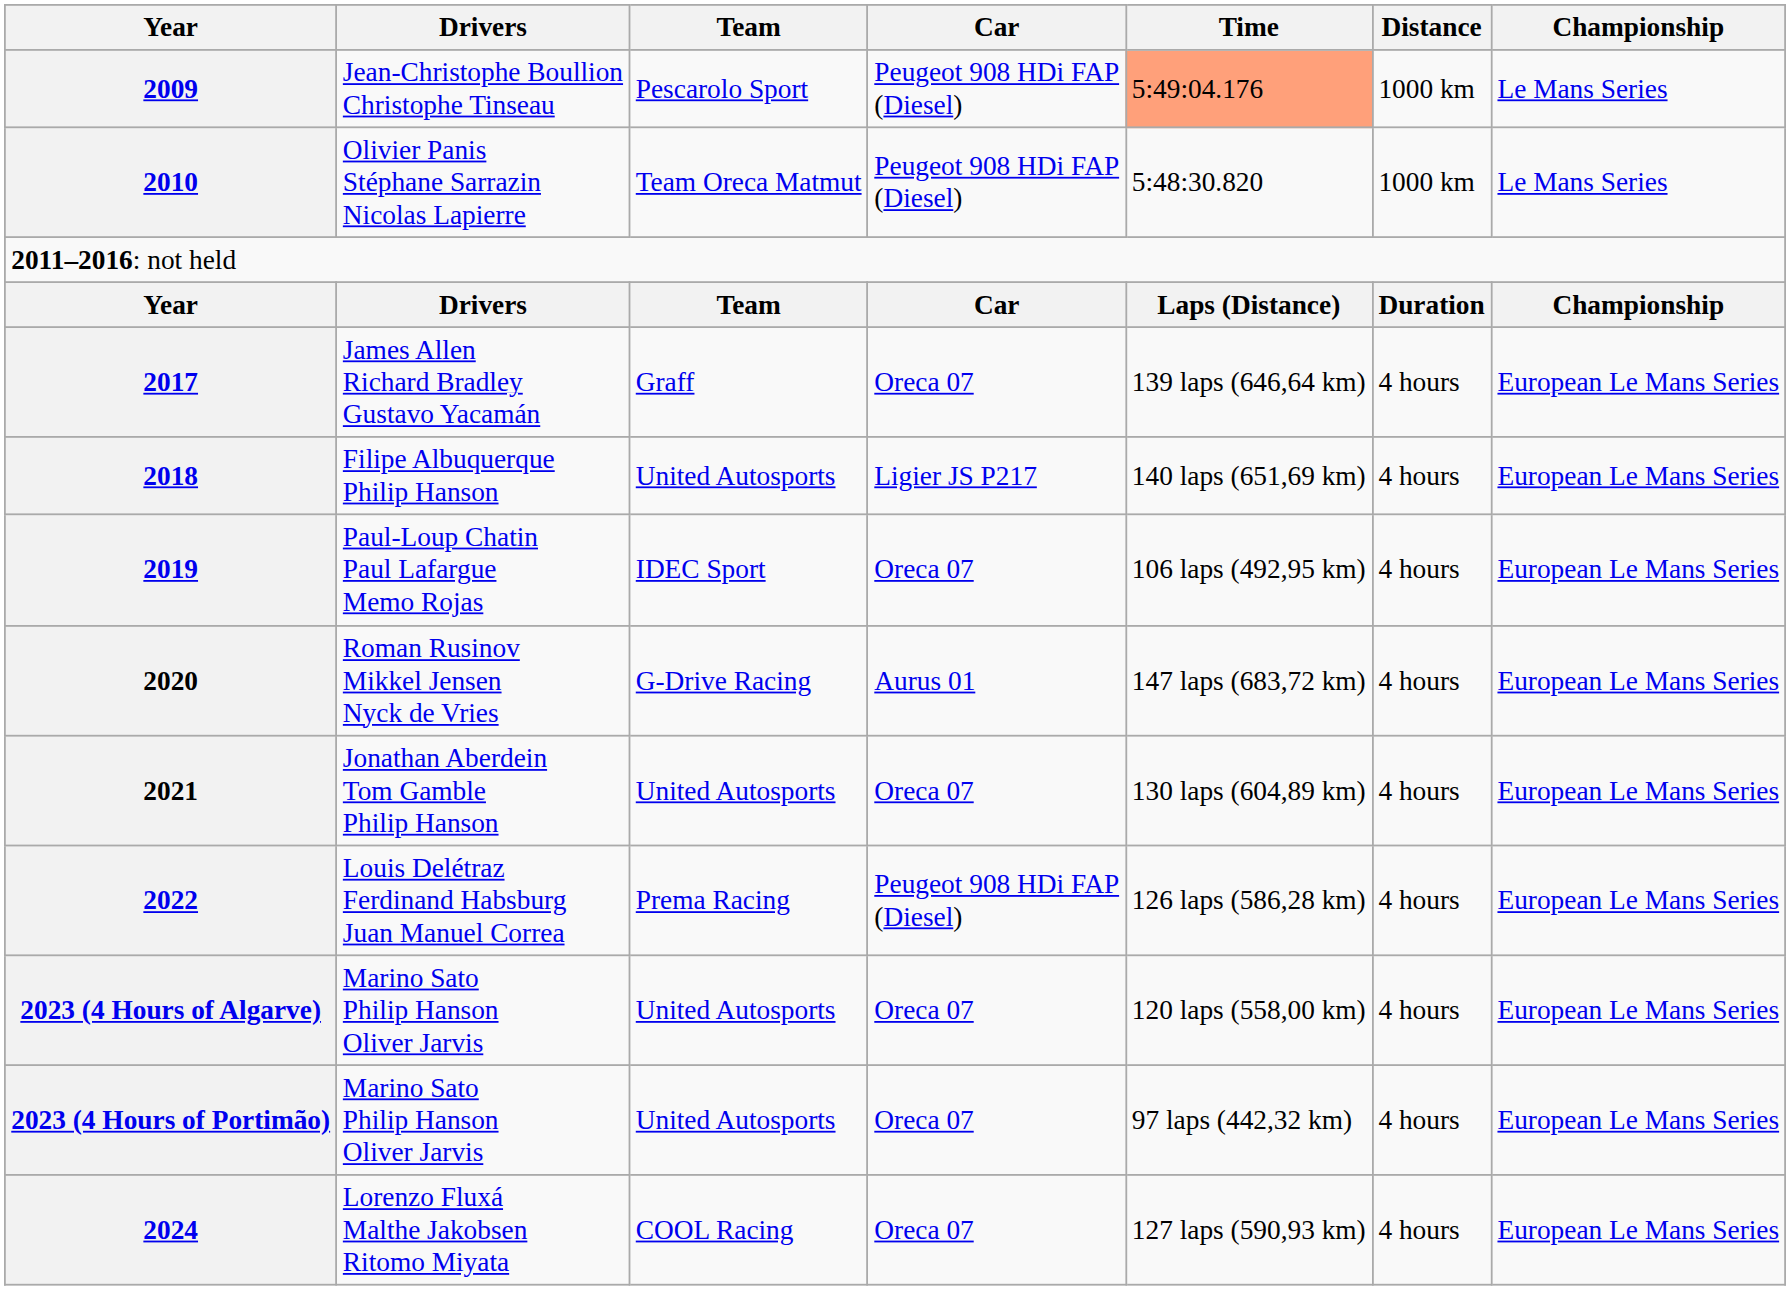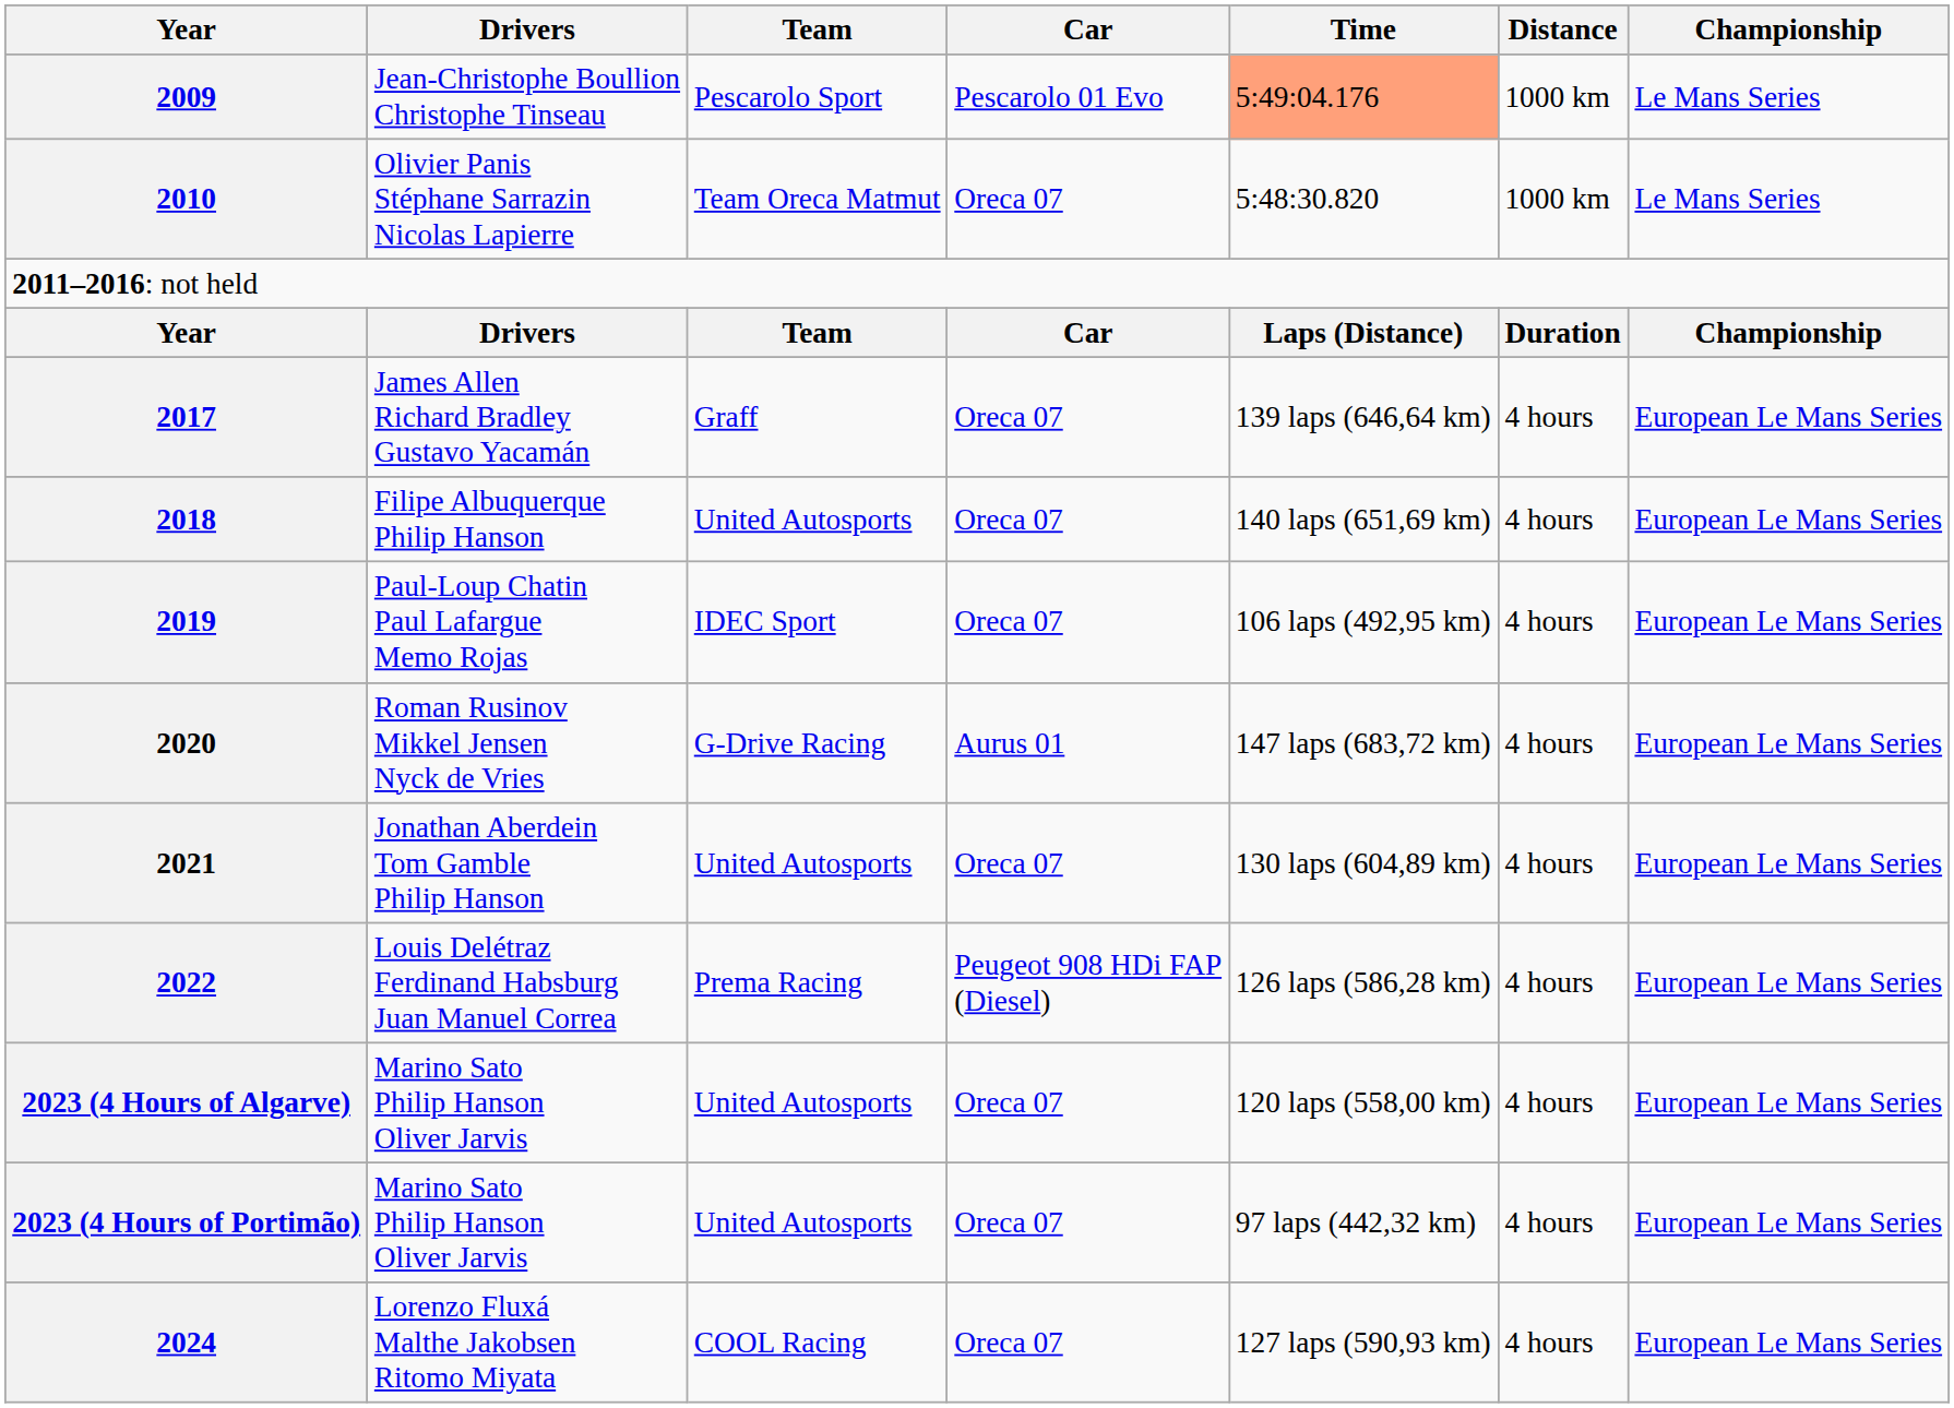 <table class="wikitable" style="font-size: 95%;">
 <tr>
 <th>Year</th>
 <th>Drivers</th>
 <th>Team</th>
 <th>Car</th>
 <th>Time</th>
 <th>Distance</th>
 <th>Championship</th>
 </tr>
 <tr>
 <th><a href='#'>2009</a></th>
 <td> <a href='#'>Jean-Christophe Boullion</a><br> <a href='#'>Christophe Tinseau</a></td>
 <td> <a href='#'>Pescarolo Sport</a></td>
-<td><a href='#'>Peugeot 908 HDi FAP</a><br>(<a href='#'>Diesel</a>)</td>
+<td><a href='#'>Pescarolo 01 Evo</a></td>
 <td style="background: lightsalmon;">5:49:04.176</td>
 <td>1000 km</td>
 <td><a href='#'>Le Mans Series</a></td>
 </tr>
 <tr>
 <th><a href='#'>2010</a></th>
 <td> <a href='#'>Olivier Panis</a><br> <a href='#'>Stéphane Sarrazin</a><br> <a href='#'>Nicolas Lapierre</a></td>
 <td> <a href='#'>Team Oreca Matmut</a></td>
-<td><a href='#'>Peugeot 908 HDi FAP</a><br>(<a href='#'>Diesel</a>)</td>
+<td><a href='#'>Oreca 07</a></td>
 <td>5:48:30.820</td>
 <td>1000 km</td>
 <td><a href='#'>Le Mans Series</a></td>
 </tr>
 <tr>
 <td colspan=7><strong>2011–2016</strong>: not held</td>
 </tr>
 <tr>
 <th>Year</th>
 <th>Drivers</th>
 <th>Team</th>
 <th>Car</th>
 <th>Laps (Distance)</th>
 <th>Duration</th>
 <th>Championship</th>
 </tr>
 <tr>
 <th><a href='#'>2017</a></th>
 <td> <a href='#'>James Allen</a><br> <a href='#'>Richard Bradley</a><br> <a href='#'>Gustavo Yacamán</a></td>
 <td> <a href='#'>Graff</a></td>
 <td><a href='#'>Oreca 07</a></td>
 <td>139 laps (646,64 km)</td>
 <td>4 hours</td>
 <td><a href='#'>European Le Mans Series</a></td>
 </tr>
 <tr>
 <th><a href='#'>2018</a></th>
 <td> <a href='#'>Filipe Albuquerque</a><br> <a href='#'>Philip Hanson</a></td>
 <td> <a href='#'>United Autosports</a></td>
-<td><a href='#'>Ligier JS P217</a></td>
+<td><a href='#'>Oreca 07</a></td>
 <td>140 laps (651,69 km)</td>
 <td>4 hours</td>
 <td><a href='#'>European Le Mans Series</a></td>
 </tr>
 <tr>
 <th><a href='#'>2019</a></th>
 <td> <a href='#'>Paul-Loup Chatin</a><br> <a href='#'>Paul Lafargue</a><br> <a href='#'>Memo Rojas</a></td>
 <td> <a href='#'>IDEC Sport</a></td>
 <td><a href='#'>Oreca 07</a></td>
 <td>106 laps (492,95 km)</td>
 <td>4 hours</td>
 <td><a href='#'>European Le Mans Series</a></td>
 </tr>
 <tr>
 <th>2020</th>
 <td> <a href='#'>Roman Rusinov</a><br> <a href='#'>Mikkel Jensen</a><br> <a href='#'>Nyck de Vries</a></td>
 <td> <a href='#'>G-Drive Racing</a></td>
 <td><a href='#'>Aurus 01</a></td>
 <td>147 laps (683,72 km)</td>
 <td>4 hours</td>
 <td><a href='#'>European Le Mans Series</a></td>
 </tr>
 <tr>
 <th>2021</th>
 <td> <a href='#'>Jonathan Aberdein</a><br> <a href='#'>Tom Gamble</a><br> <a href='#'>Philip Hanson</a></td>
 <td> <a href='#'>United Autosports</a></td>
 <td><a href='#'>Oreca 07</a></td>
 <td>130 laps (604,89 km)</td>
 <td>4 hours</td>
 <td><a href='#'>European Le Mans Series</a></td>
 </tr>
 <tr>
 <th><a href='#'>2022</a></th>
 <td> <a href='#'>Louis Delétraz</a><br> <a href='#'>Ferdinand Habsburg</a><br> <a href='#'>Juan Manuel Correa</a></td>
 <td> <a href='#'>Prema Racing</a></td>
 <td><a href='#'>Peugeot 908 HDi FAP</a><br>(<a href='#'>Diesel</a>)</td>
 <td>126 laps (586,28 km)</td>
 <td>4 hours</td>
 <td><a href='#'>European Le Mans Series</a></td>
 </tr>
 <tr>
 <th><a href='#'>2023 (4 Hours of Algarve)</a></th>
 <td> <a href='#'>Marino Sato</a><br> <a href='#'>Philip Hanson</a><br> <a href='#'>Oliver Jarvis</a></td>
 <td> <a href='#'>United Autosports</a></td>
 <td><a href='#'>Oreca 07</a></td>
 <td>120 laps (558,00 km)</td>
 <td>4 hours</td>
 <td><a href='#'>European Le Mans Series</a></td>
 </tr>
 <tr>
 <th><a href='#'>2023 (4 Hours of Portimão)</a></th>
 <td> <a href='#'>Marino Sato</a><br> <a href='#'>Philip Hanson</a><br> <a href='#'>Oliver Jarvis</a></td>
 <td> <a href='#'>United Autosports</a></td>
 <td><a href='#'>Oreca 07</a></td>
 <td>97 laps (442,32 km)</td>
 <td>4 hours</td>
 <td><a href='#'>European Le Mans Series</a></td>
 </tr>
 <tr>
 <th><a href='#'>2024</a></th>
 <td> <a href='#'>Lorenzo Fluxá</a><br> <a href='#'>Malthe Jakobsen</a><br> <a href='#'>Ritomo Miyata</a></td>
 <td> <a href='#'>COOL Racing</a></td>
 <td><a href='#'>Oreca 07</a></td>
 <td>127 laps (590,93 km)</td>
 <td>4 hours</td>
 <td><a href='#'>European Le Mans Series</a></td>
 </tr>
 </table>
